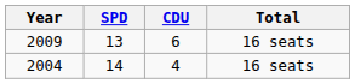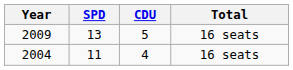 <table class="wikitable" width="300">
 <tr>
 <th>Year</th>
 <th><a href='#'>SPD</a></th>
 <th><a href='#'>CDU</a></th>
 <th>Total</th>
 </tr>
 <tr align="center">
 <td>2009</td>
 <td>13</td>
-<td>6</td>
+<td>5</td>
 <td>16 seats</td>
 </tr>
 <tr align="center">
 <td>2004</td>
-<td>14</td>
+<td>11</td>
 <td>4</td>
 <td>16 seats</td>
 </tr>
 </table>
